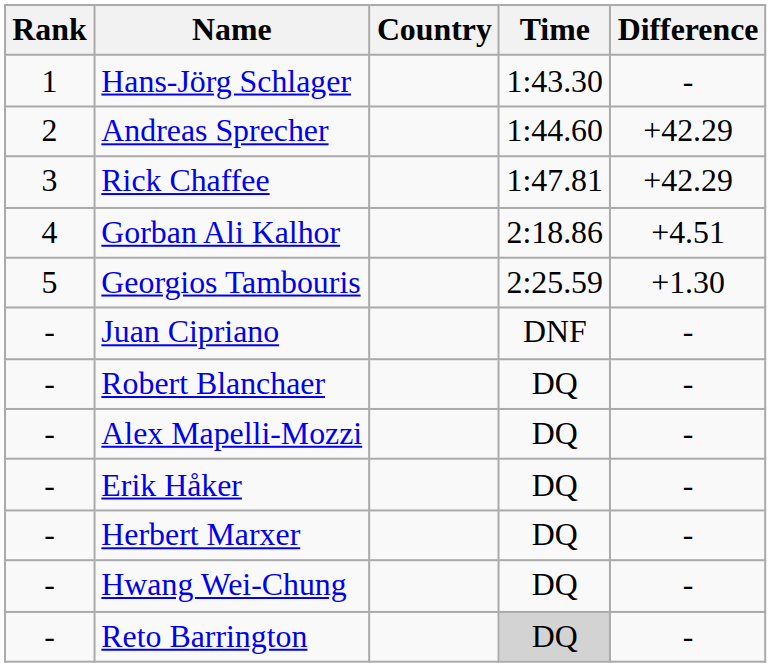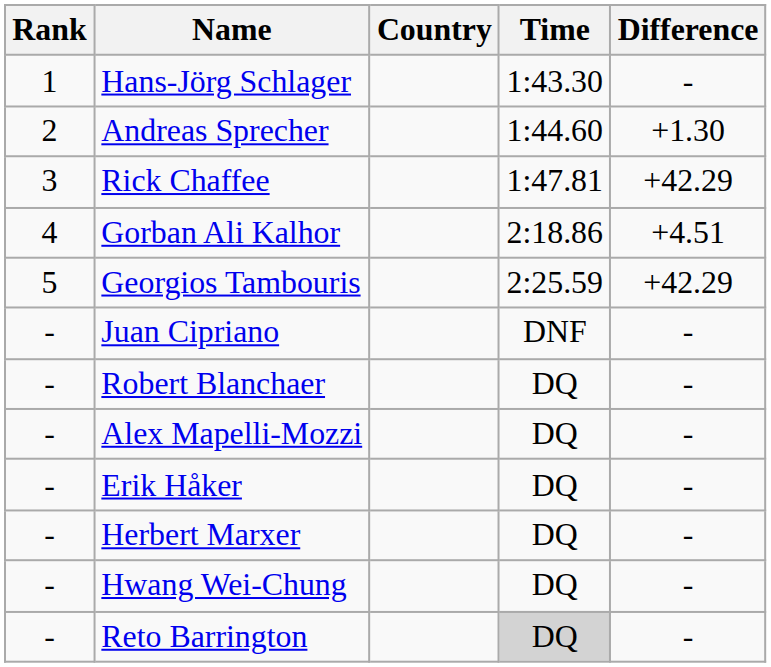 <table class="wikitable sortable" style="text-align:center">
 <tr>
 <th>Rank</th>
 <th>Name</th>
 <th>Country</th>
 <th>Time</th>
 <th>Difference</th>
 </tr>
 <tr>
 <td>1</td>
 <td align=left><a href='#'>Hans-Jörg Schlager</a></td>
 <td align=left></td>
 <td>1:43.30</td>
 <td>-</td>
 </tr>
 <tr>
 <td>2</td>
 <td align=left><a href='#'>Andreas Sprecher</a></td>
 <td align=left></td>
 <td>1:44.60</td>
-<td>+42.29</td>
+<td>+1.30</td>
 </tr>
 <tr>
 <td>3</td>
 <td align=left><a href='#'>Rick Chaffee</a></td>
 <td align=left></td>
 <td>1:47.81</td>
 <td>+42.29</td>
 </tr>
 <tr>
 <td>4</td>
 <td align=left><a href='#'>Gorban Ali Kalhor</a></td>
 <td align=left></td>
 <td>2:18.86</td>
 <td>+4.51</td>
 </tr>
 <tr>
 <td>5</td>
 <td align=left><a href='#'>Georgios Tambouris</a></td>
 <td align=left></td>
 <td>2:25.59</td>
-<td>+1.30</td>
+<td>+42.29</td>
 </tr>
 <tr>
 <td>-</td>
 <td align=left><a href='#'>Juan Cipriano</a></td>
 <td align=left></td>
 <td>DNF</td>
 <td>-</td>
 </tr>
 <tr>
 <td>-</td>
 <td align=left><a href='#'>Robert Blanchaer</a></td>
 <td align=left></td>
 <td>DQ</td>
 <td>-</td>
 </tr>
 <tr>
 <td>-</td>
 <td align=left><a href='#'>Alex Mapelli-Mozzi</a></td>
 <td align=left></td>
 <td>DQ</td>
 <td>-</td>
 </tr>
 <tr>
 <td>-</td>
 <td align=left><a href='#'>Erik Håker</a></td>
 <td align=left></td>
 <td>DQ</td>
 <td>-</td>
 </tr>
 <tr>
 <td>-</td>
 <td align=left><a href='#'>Herbert Marxer</a></td>
 <td align=left></td>
 <td>DQ</td>
 <td>-</td>
 </tr>
 <tr>
 <td>-</td>
 <td align=left><a href='#'>Hwang Wei-Chung</a></td>
 <td align=left></td>
 <td>DQ</td>
 <td>-</td>
 </tr>
 <tr>
 <td>-</td>
 <td align=left><a href='#'>Reto Barrington</a></td>
 <td align=left></td>
 <td style="background: lightgrey;">DQ</td>
 <td>-</td>
 </tr>
 </table>
